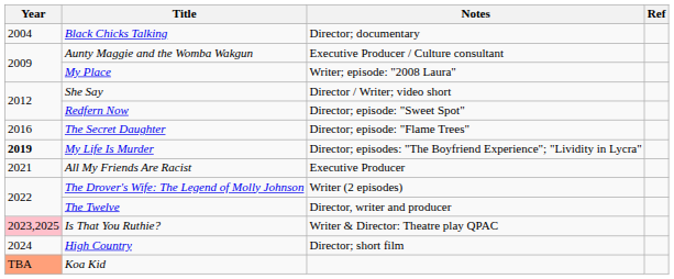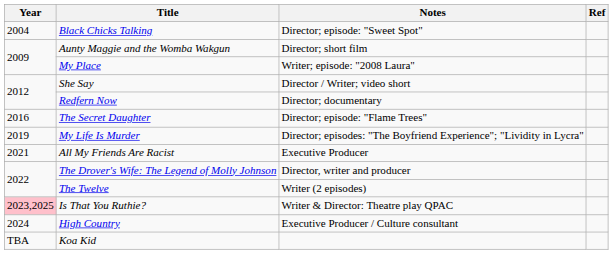 <table class="wikitable sortable">
 <tr>
 <th>Year</th>
 <th>Title</th>
 <th class="unsortable">Notes</th>
 <th>Ref</th>
 </tr>
 <tr>
 <td>2004</td>
 <td><em><a href='#'>Black Chicks Talking</a></em></td>
-<td>Director; documentary</td>
+<td>Director; episode: "Sweet Spot"</td>
 <td></td>
 </tr>
 <tr>
 <td rowspan="2">2009</td>
 <td><em>Aunty Maggie and the Womba Wakgun</em></td>
-<td>Executive Producer / Culture consultant</td>
+<td>Director; short film</td>
 <td></td>
 </tr>
 <tr>
 <td><em><a href='#'>My Place</a></em></td>
 <td>Writer; episode: "2008 Laura"</td>
 <td></td>
 </tr>
 <tr>
 <td rowspan="2">2012</td>
 <td><em>She Say</em></td>
 <td>Director / Writer; video short</td>
 <td></td>
 </tr>
 <tr>
 <td><em><a href='#'>Redfern Now</a></em></td>
-<td>Director; episode: "Sweet Spot"</td>
+<td>Director; documentary</td>
 <td></td>
 </tr>
 <tr>
 <td>2016</td>
 <td><em><a href='#'>The Secret Daughter</a></em></td>
 <td>Director; episode: "Flame Trees"</td>
 <td></td>
 </tr>
 <tr>
-<td><strong>2019</strong></td>
+<td>2019</td>
 <td><em><a href='#'>My Life Is Murder</a></em></td>
 <td>Director; episodes: "The Boyfriend Experience"; "Lividity in Lycra"</td>
 <td></td>
 </tr>
 <tr>
 <td>2021</td>
 <td><em>All My Friends Are Racist</em></td>
 <td>Executive Producer</td>
 <td></td>
 </tr>
 <tr>
 <td rowspan="2">2022</td>
 <td><em><a href='#'>The Drover's Wife: The Legend of Molly Johnson</a></em></td>
-<td>Writer (2 episodes)</td>
+<td>Director, writer and producer</td>
 <td></td>
 </tr>
 <tr>
 <td><em><a href='#'>The Twelve</a></em></td>
-<td>Director, writer and producer</td>
+<td>Writer (2 episodes)</td>
 <td></td>
 </tr>
 <tr>
 <td style="background: pink;">2023,2025</td>
 <td><em>Is That You Ruthie?</em></td>
 <td>Writer & Director: Theatre play QPAC</td>
 <td></td>
 </tr>
 <tr>
 <td>2024</td>
 <td><em><a href='#'>High Country</a></em></td>
-<td>Director; short film</td>
+<td>Executive Producer / Culture consultant</td>
 <td></td>
 </tr>
 <tr>
-<td style="background: lightsalmon;">TBA</td>
+<td>TBA</td>
 <td><em>Koa Kid</em></td>
 <td></td>
 <td></td>
 </tr>
 </table>
